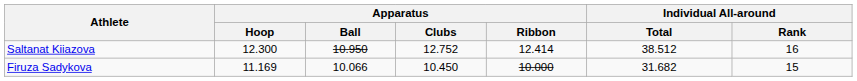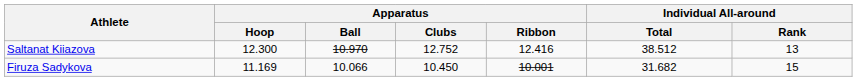 <table class="wikitable" width="85%" style="text-align:left; font-size:90%">
 <tr>
 <th rowspan=2>Athlete</th>
 <th colspan=4>Apparatus</th>
 <th colspan=2>Individual All-around</th>
 </tr>
 <tr>
 <th>Hoop</th>
 <th>Ball</th>
 <th>Clubs</th>
 <th>Ribbon</th>
 <th>Total</th>
 <th>Rank</th>
 </tr>
 <tr>
 <td><a href='#'>Saltanat Kiiazova</a></td>
 <td align="center">12.300</td>
-<td align="center"><s>10.950</s></td>
+<td align="center"><s>10.970</s></td>
 <td align="center">12.752</td>
-<td align="center">12.414</td>
+<td align="center">12.416</td>
 <td align="center">38.512 <strong></strong></td>
-<td align="center">16</td>
+<td align="center">13</td>
 </tr>
 <tr>
 <td><a href='#'>Firuza Sadykova</a></td>
 <td align="center">11.169</td>
 <td align="center">10.066</td>
 <td align="center">10.450</td>
-<td align="center"><s>10.000</s></td>
+<td align="center"><s>10.001</s></td>
 <td align="center">31.682 	<strong></strong></td>
 <td align="center">15</td>
 </tr>
 </table>
